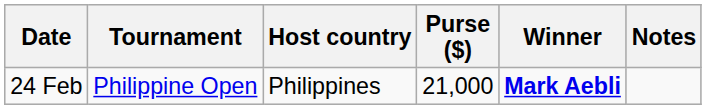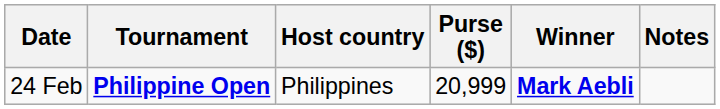 <table class="wikitable" style="font-size:95%">
 <tr>
 <th>Date</th>
 <th>Tournament</th>
 <th>Host country</th>
 <th>Purse<br>($)</th>
 <th>Winner</th>
 <th>Notes</th>
 </tr>
 <tr>
 <td>24 Feb</td>
-<td><a href='#'>Philippine Open</a></td>
+<td><strong><a href='#'>Philippine Open</a></strong></td>
 <td>Philippines</td>
-<td align=right>21,000</td>
+<td align=right>20,999</td>
 <td><strong> <a href='#'>Mark Aebli</a></strong></td>
 <td></td>
 </tr>
 </table>
